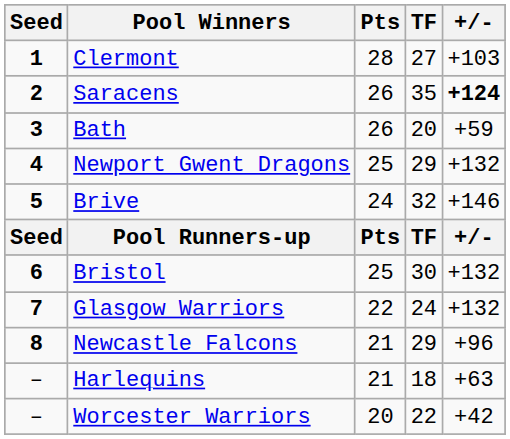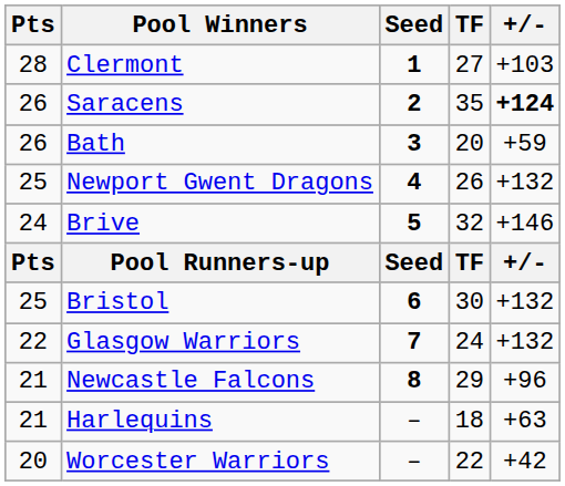 <table class="wikitable" style="text-align: center;">
 <tr>
+<th>Pts</th>
+<th>Pool Winners</th>
 <th>Seed</th>
-<th>Pool Winners</th>
-<th>Pts</th>
 <th>TF</th>
 <th>+/-</th>
 </tr>
 <tr>
+<td>28</td>
+<td align=left> <a href='#'>Clermont</a></td>
 <td><strong>1</strong></td>
-<td align=left> <a href='#'>Clermont</a></td>
-<td>28</td>
 <td>27</td>
 <td>+103</td>
 </tr>
 <tr>
+<td>26</td>
+<td align=left> <a href='#'>Saracens</a></td>
 <td><strong>2</strong></td>
-<td align=left> <a href='#'>Saracens</a></td>
-<td>26</td>
 <td>35</td>
 <td><strong>+124</strong></td>
 </tr>
 <tr>
+<td>26</td>
+<td align=left> <a href='#'>Bath</a></td>
 <td><strong>3</strong></td>
-<td align=left> <a href='#'>Bath</a></td>
-<td>26</td>
 <td>20</td>
 <td>+59</td>
 </tr>
 <tr>
+<td>25</td>
+<td align=left> <a href='#'>Newport Gwent Dragons</a></td>
 <td><strong>4</strong></td>
-<td align=left> <a href='#'>Newport Gwent Dragons</a></td>
-<td>25</td>
-<td>29</td>
+<td>26</td>
 <td>+132</td>
 </tr>
 <tr>
+<td>24</td>
+<td align=left> <a href='#'>Brive</a></td>
 <td><strong>5</strong></td>
-<td align=left> <a href='#'>Brive</a></td>
-<td>24</td>
 <td>32</td>
 <td>+146</td>
 </tr>
 <tr>
+<th>Pts</th>
+<th>Pool Runners-up</th>
 <th>Seed</th>
-<th>Pool Runners-up</th>
-<th>Pts</th>
 <th>TF</th>
 <th>+/-</th>
 </tr>
 <tr>
+<td>25</td>
+<td align=left> <a href='#'>Bristol</a></td>
 <td><strong>6</strong></td>
-<td align=left> <a href='#'>Bristol</a></td>
-<td>25</td>
 <td>30</td>
 <td>+132</td>
 </tr>
 <tr>
+<td>22</td>
+<td align=left> <a href='#'>Glasgow Warriors</a></td>
 <td><strong>7</strong></td>
-<td align=left> <a href='#'>Glasgow Warriors</a></td>
-<td>22</td>
 <td>24</td>
 <td>+132</td>
 </tr>
 <tr>
+<td>21</td>
+<td align=left> <a href='#'>Newcastle Falcons</a></td>
 <td><strong>8</strong></td>
-<td align=left> <a href='#'>Newcastle Falcons</a></td>
-<td>21</td>
 <td>29</td>
 <td>+96</td>
 </tr>
 <tr>
+<td>21</td>
+<td align=left> <a href='#'>Harlequins</a></td>
 <td>–</td>
-<td align=left> <a href='#'>Harlequins</a></td>
-<td>21</td>
 <td>18</td>
 <td>+63</td>
 </tr>
 <tr>
+<td>20</td>
+<td align=left> <a href='#'>Worcester Warriors</a></td>
 <td>–</td>
-<td align=left> <a href='#'>Worcester Warriors</a></td>
-<td>20</td>
 <td>22</td>
 <td>+42</td>
 </tr>
 </table>
